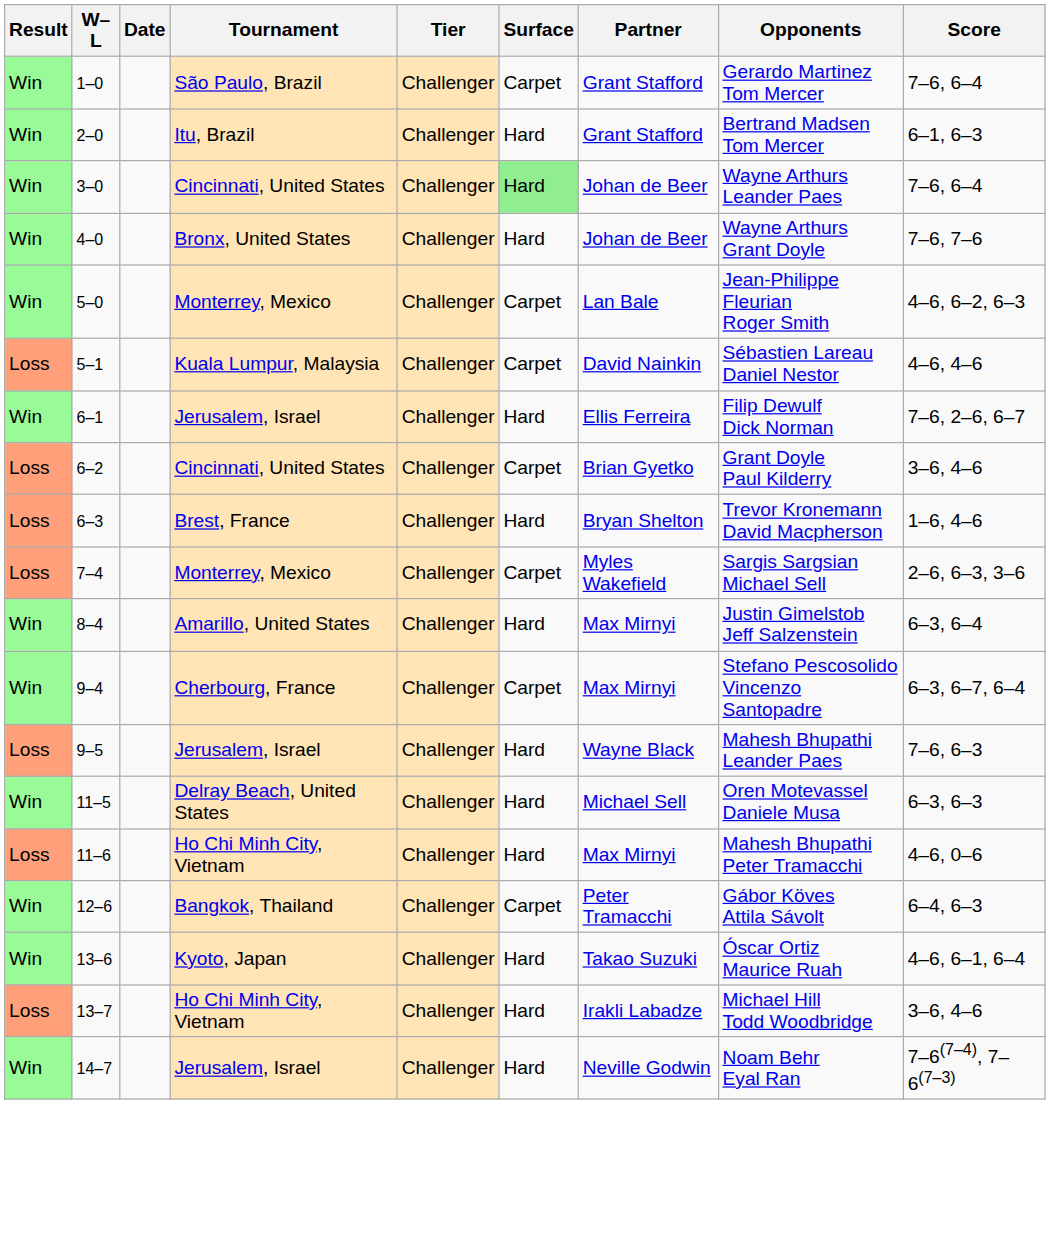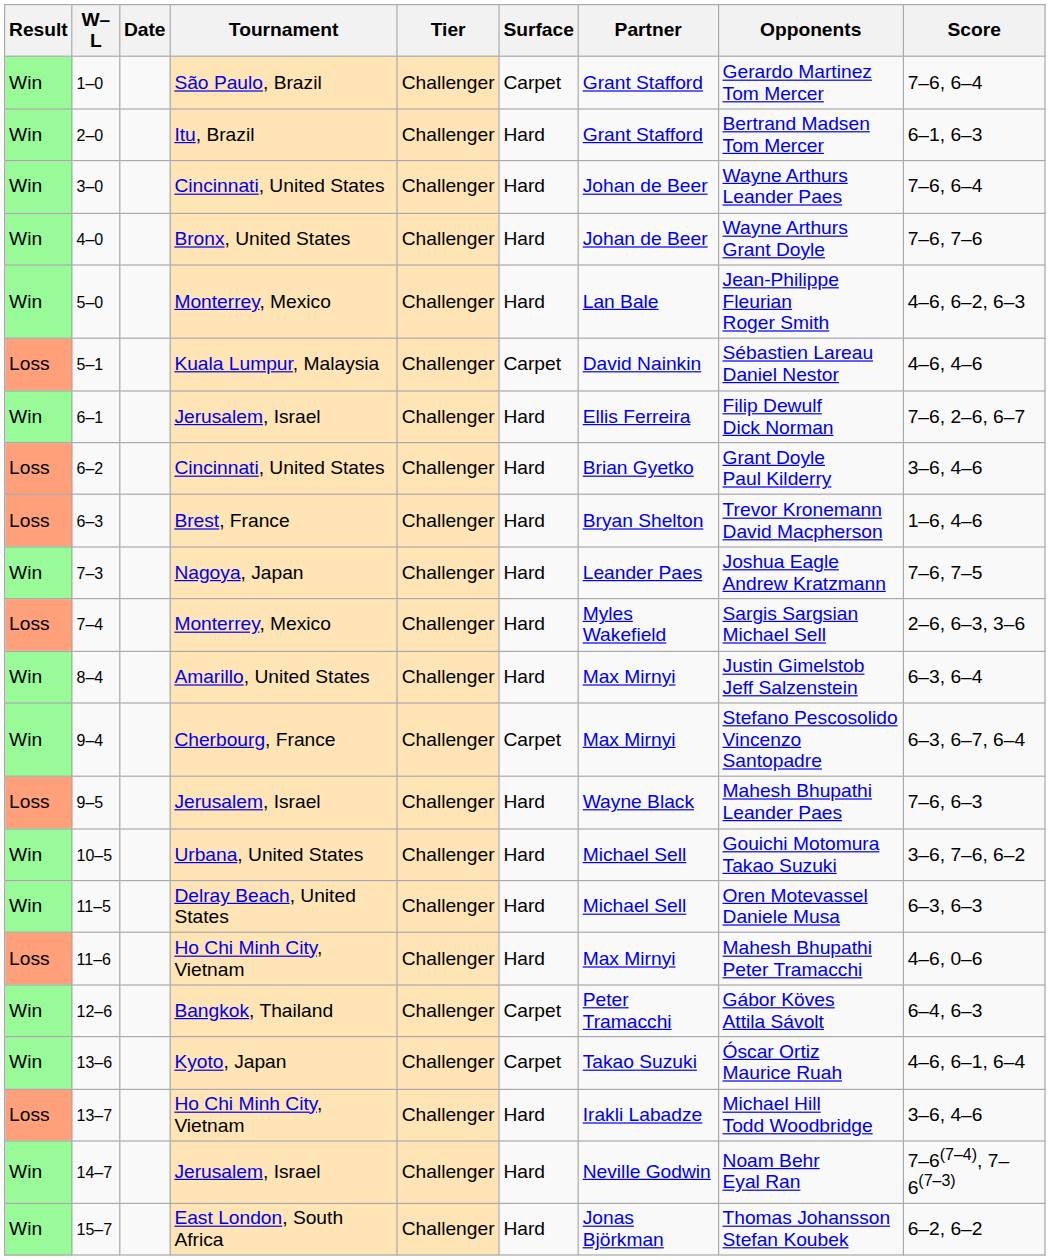 <table class="sortable wikitable">
 <tr>
 <th>Result</th>
 <th class="unsortable">W–L</th>
 <th>Date</th>
 <th>Tournament</th>
 <th>Tier</th>
 <th>Surface</th>
 <th>Partner</th>
 <th>Opponents</th>
 <th class="unsortable">Score</th>
 </tr>
 <tr>
 <td style="background:#98fb98;">Win</td>
 <td><small>1–0</small></td>
 <td></td>
 <td style="background:moccasin;"><a href='#'>São Paulo</a>, Brazil</td>
 <td style="background:moccasin;">Challenger</td>
 <td>Carpet</td>
 <td> <a href='#'>Grant Stafford</a></td>
 <td> <a href='#'>Gerardo Martinez</a> <br>  <a href='#'>Tom Mercer</a></td>
 <td>7–6, 6–4</td>
 </tr>
 <tr>
 <td style="background:#98fb98;">Win</td>
 <td><small>2–0</small></td>
 <td></td>
 <td style="background:moccasin;"><a href='#'>Itu</a>, Brazil</td>
 <td style="background:moccasin;">Challenger</td>
 <td>Hard</td>
 <td> <a href='#'>Grant Stafford</a></td>
 <td> <a href='#'>Bertrand Madsen</a> <br>  <a href='#'>Tom Mercer</a></td>
 <td>6–1, 6–3</td>
 </tr>
 <tr>
 <td style="background:#98fb98;">Win</td>
 <td><small>3–0</small></td>
 <td></td>
 <td style="background:moccasin;"><a href='#'>Cincinnati</a>, United States</td>
 <td style="background:moccasin;">Challenger</td>
-<td style="background: lightgreen;">Hard</td>
+<td>Hard</td>
 <td> <a href='#'>Johan de Beer</a></td>
 <td> <a href='#'>Wayne Arthurs</a> <br>  <a href='#'>Leander Paes</a></td>
 <td>7–6, 6–4</td>
 </tr>
 <tr>
 <td style="background:#98fb98;">Win</td>
 <td><small>4–0</small></td>
 <td></td>
 <td style="background:moccasin;"><a href='#'>Bronx</a>, United States</td>
 <td style="background:moccasin;">Challenger</td>
 <td>Hard</td>
 <td> <a href='#'>Johan de Beer</a></td>
 <td> <a href='#'>Wayne Arthurs</a> <br>  <a href='#'>Grant Doyle</a></td>
 <td>7–6, 7–6</td>
 </tr>
 <tr>
 <td style="background:#98fb98;">Win</td>
 <td><small>5–0</small></td>
 <td></td>
 <td style="background:moccasin;"><a href='#'>Monterrey</a>, Mexico</td>
 <td style="background:moccasin;">Challenger</td>
-<td>Carpet</td>
+<td>Hard</td>
 <td> <a href='#'>Lan Bale</a></td>
 <td> <a href='#'>Jean-Philippe Fleurian</a> <br>  <a href='#'>Roger Smith</a></td>
 <td>4–6, 6–2, 6–3</td>
 </tr>
 <tr>
 <td style="background:#ffa07a;">Loss</td>
 <td><small>5–1</small></td>
 <td></td>
 <td style="background:moccasin;"><a href='#'>Kuala Lumpur</a>, Malaysia</td>
 <td style="background:moccasin;">Challenger</td>
 <td>Carpet</td>
 <td> <a href='#'>David Nainkin</a></td>
 <td> <a href='#'>Sébastien Lareau</a> <br>  <a href='#'>Daniel Nestor</a></td>
 <td>4–6, 4–6</td>
 </tr>
 <tr>
 <td style="background:#98fb98;">Win</td>
 <td><small>6–1</small></td>
 <td></td>
 <td style="background:moccasin;"><a href='#'>Jerusalem</a>, Israel</td>
 <td style="background:moccasin;">Challenger</td>
 <td>Hard</td>
 <td> <a href='#'>Ellis Ferreira</a></td>
 <td> <a href='#'>Filip Dewulf</a> <br>  <a href='#'>Dick Norman</a></td>
 <td>7–6, 2–6, 6–7</td>
 </tr>
 <tr>
 <td style="background:#ffa07a;">Loss</td>
 <td><small>6–2</small></td>
 <td></td>
 <td style="background:moccasin;"><a href='#'>Cincinnati</a>, United States</td>
 <td style="background:moccasin;">Challenger</td>
-<td>Carpet</td>
+<td>Hard</td>
 <td> <a href='#'>Brian Gyetko</a></td>
 <td> <a href='#'>Grant Doyle</a> <br>  <a href='#'>Paul Kilderry</a></td>
 <td>3–6, 4–6</td>
 </tr>
 <tr>
 <td style="background:#ffa07a;">Loss</td>
 <td><small>6–3</small></td>
 <td></td>
 <td style="background:moccasin;"><a href='#'>Brest</a>, France</td>
 <td style="background:moccasin;">Challenger</td>
 <td>Hard</td>
 <td> <a href='#'>Bryan Shelton</a></td>
 <td> <a href='#'>Trevor Kronemann</a> <br>  <a href='#'>David Macpherson</a></td>
 <td>1–6, 4–6</td>
 </tr>
 <tr>
+<td style="background:#98fb98;">Win</td>
+<td><small>7–3</small></td>
+<td></td>
+<td style="background:moccasin;"><a href='#'>Nagoya</a>, Japan</td>
+<td style="background:moccasin;">Challenger</td>
+<td>Hard</td>
+<td> <a href='#'>Leander Paes</a></td>
+<td> <a href='#'>Joshua Eagle</a> <br>  <a href='#'>Andrew Kratzmann</a></td>
+<td>7–6, 7–5</td>
+</tr>
+<tr>
 <td style="background:#ffa07a;">Loss</td>
 <td><small>7–4</small></td>
 <td></td>
 <td style="background:moccasin;"><a href='#'>Monterrey</a>, Mexico</td>
 <td style="background:moccasin;">Challenger</td>
-<td>Carpet</td>
+<td>Hard</td>
 <td> <a href='#'>Myles Wakefield</a></td>
 <td> <a href='#'>Sargis Sargsian</a> <br>  <a href='#'>Michael Sell</a></td>
 <td>2–6, 6–3, 3–6</td>
 </tr>
 <tr>
 <td style="background:#98fb98;">Win</td>
 <td><small>8–4</small></td>
 <td></td>
 <td style="background:moccasin;"><a href='#'>Amarillo</a>, United States</td>
 <td style="background:moccasin;">Challenger</td>
 <td>Hard</td>
 <td> <a href='#'>Max Mirnyi</a></td>
 <td> <a href='#'>Justin Gimelstob</a> <br>  <a href='#'>Jeff Salzenstein</a></td>
 <td>6–3, 6–4</td>
 </tr>
 <tr>
 <td style="background:#98fb98;">Win</td>
 <td><small>9–4</small></td>
 <td></td>
 <td style="background:moccasin;"><a href='#'>Cherbourg</a>, France</td>
 <td style="background:moccasin;">Challenger</td>
 <td>Carpet</td>
 <td> <a href='#'>Max Mirnyi</a></td>
 <td> <a href='#'>Stefano Pescosolido</a> <br>  <a href='#'>Vincenzo Santopadre</a></td>
 <td>6–3, 6–7, 6–4</td>
 </tr>
 <tr>
 <td style="background:#ffa07a;">Loss</td>
 <td><small>9–5</small></td>
 <td></td>
 <td style="background:moccasin;"><a href='#'>Jerusalem</a>, Israel</td>
 <td style="background:moccasin;">Challenger</td>
 <td>Hard</td>
 <td> <a href='#'>Wayne Black</a></td>
 <td> <a href='#'>Mahesh Bhupathi</a> <br>  <a href='#'>Leander Paes</a></td>
 <td>7–6, 6–3</td>
+</tr>
+<tr>
+<td style="background:#98fb98;">Win</td>
+<td><small>10–5</small></td>
+<td></td>
+<td style="background:moccasin;"><a href='#'>Urbana</a>, United States</td>
+<td style="background:moccasin;">Challenger</td>
+<td>Hard</td>
+<td> <a href='#'>Michael Sell</a></td>
+<td> <a href='#'>Gouichi Motomura</a> <br>  <a href='#'>Takao Suzuki</a></td>
+<td>3–6, 7–6, 6–2</td>
 </tr>
 <tr>
 <td style="background:#98fb98;">Win</td>
 <td><small>11–5</small></td>
 <td></td>
 <td style="background:moccasin;"><a href='#'>Delray Beach</a>, United States</td>
 <td style="background:moccasin;">Challenger</td>
 <td>Hard</td>
 <td> <a href='#'>Michael Sell</a></td>
 <td> <a href='#'>Oren Motevassel</a> <br>  <a href='#'>Daniele Musa</a></td>
 <td>6–3, 6–3</td>
 </tr>
 <tr>
 <td style="background:#ffa07a;">Loss</td>
 <td><small>11–6</small></td>
 <td></td>
 <td style="background:moccasin;"><a href='#'>Ho Chi Minh City</a>, Vietnam</td>
 <td style="background:moccasin;">Challenger</td>
 <td>Hard</td>
 <td> <a href='#'>Max Mirnyi</a></td>
 <td> <a href='#'>Mahesh Bhupathi</a> <br>  <a href='#'>Peter Tramacchi</a></td>
 <td>4–6, 0–6</td>
 </tr>
 <tr>
 <td style="background:#98fb98;">Win</td>
 <td><small>12–6</small></td>
 <td></td>
 <td style="background:moccasin;"><a href='#'>Bangkok</a>, Thailand</td>
 <td style="background:moccasin;">Challenger</td>
 <td>Carpet</td>
 <td> <a href='#'>Peter Tramacchi</a></td>
 <td> <a href='#'>Gábor Köves</a> <br>  <a href='#'>Attila Sávolt</a></td>
 <td>6–4, 6–3</td>
 </tr>
 <tr>
 <td style="background:#98fb98;">Win</td>
 <td><small>13–6</small></td>
 <td></td>
 <td style="background:moccasin;"><a href='#'>Kyoto</a>, Japan</td>
 <td style="background:moccasin;">Challenger</td>
-<td>Hard</td>
+<td>Carpet</td>
 <td> <a href='#'>Takao Suzuki</a></td>
 <td> <a href='#'>Óscar Ortiz</a> <br>  <a href='#'>Maurice Ruah</a></td>
 <td>4–6, 6–1, 6–4</td>
 </tr>
 <tr>
 <td style="background:#ffa07a;">Loss</td>
 <td><small>13–7</small></td>
 <td></td>
 <td style="background:moccasin;"><a href='#'>Ho Chi Minh City</a>, Vietnam</td>
 <td style="background:moccasin;">Challenger</td>
 <td>Hard</td>
 <td> <a href='#'>Irakli Labadze</a></td>
 <td> <a href='#'>Michael Hill</a> <br>  <a href='#'>Todd Woodbridge</a></td>
 <td>3–6, 4–6</td>
 </tr>
 <tr>
 <td style="background:#98fb98;">Win</td>
 <td><small>14–7</small></td>
 <td></td>
 <td style="background:moccasin;"><a href='#'>Jerusalem</a>, Israel</td>
 <td style="background:moccasin;">Challenger</td>
 <td>Hard</td>
 <td> <a href='#'>Neville Godwin</a></td>
 <td> <a href='#'>Noam Behr</a> <br>  <a href='#'>Eyal Ran</a></td>
 <td>7–6<sup>(7–4)</sup>, 7–6<sup>(7–3)</sup></td>
 </tr>
+<tr>
+<td style="background:#98fb98;">Win</td>
+<td><small>15–7</small></td>
+<td></td>
+<td style="background:moccasin;"><a href='#'>East London</a>, South Africa</td>
+<td style="background:moccasin;">Challenger</td>
+<td>Hard</td>
+<td> <a href='#'>Jonas Björkman</a></td>
+<td> <a href='#'>Thomas Johansson</a> <br>  <a href='#'>Stefan Koubek</a></td>
+<td>6–2, 6–2</td>
+</tr>
 </table>
